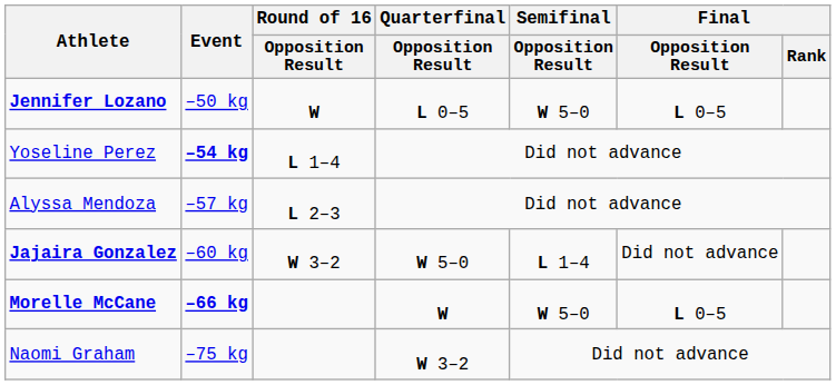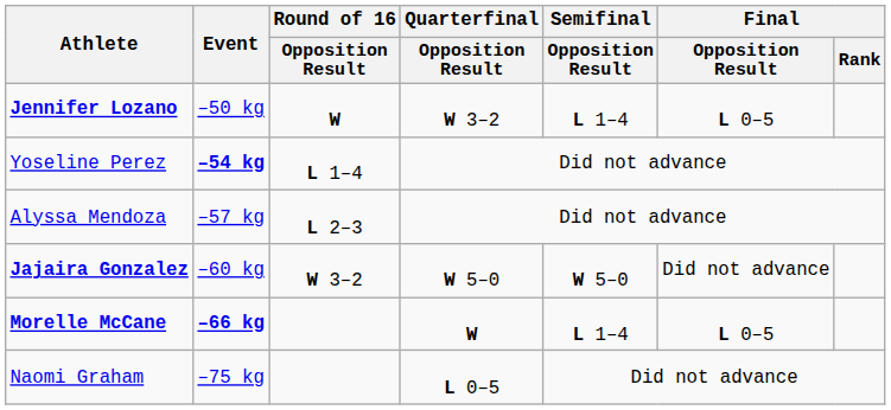 <table class=wikitable style=font-size:90%;text-align:center>
 <tr>
 <th rowspan=2>Athlete</th>
 <th rowspan=2>Event</th>
 <th>Round of 16</th>
 <th>Quarterfinal</th>
 <th>Semifinal</th>
 <th colspan=2>Final</th>
 </tr>
 <tr style=font-size:95%>
 <th>Opposition<br>Result</th>
 <th>Opposition<br>Result</th>
 <th>Opposition<br>Result</th>
 <th>Opposition<br>Result</th>
 <th>Rank</th>
 </tr>
 <tr>
 <td align=left><strong><a href='#'>Jennifer Lozano</a></strong></td>
 <td align=left><a href='#'>–50 kg</a></td>
 <td><br><strong>W</strong> </td>
-<td><br><strong>L</strong> 0–5</td>
-<td><br><strong>W</strong> 5–0</td>
+<td><br><strong>W</strong> 3–2</td>
+<td><br><strong>L</strong> 1–4</td>
 <td><br><strong>L</strong> 0–5</td>
 <td></td>
 </tr>
 <tr>
 <td align=left><a href='#'>Yoseline Perez</a></td>
 <td align=left><strong><a href='#'>–54 kg</a></strong></td>
 <td><br><strong>L</strong> 1–4</td>
 <td colspan=4>Did not advance</td>
 </tr>
 <tr>
 <td align=left><a href='#'>Alyssa Mendoza</a></td>
 <td align=left><a href='#'>–57 kg</a></td>
 <td><br><strong>L</strong> 2–3</td>
 <td colspan=4>Did not advance</td>
 </tr>
 <tr>
 <td align=left><strong><a href='#'>Jajaira Gonzalez</a></strong></td>
 <td align=left><a href='#'>–60 kg</a></td>
 <td><br><strong>W</strong> 3–2</td>
 <td><br><strong>W</strong> 5–0</td>
-<td><br><strong>L</strong> 1–4</td>
+<td><br><strong>W</strong> 5–0</td>
 <td>Did not advance</td>
 <td></td>
 </tr>
 <tr>
 <td align=left><strong><a href='#'>Morelle McCane</a></strong></td>
 <td align=left><strong><a href='#'>–66 kg</a></strong></td>
 <td></td>
 <td><br><strong>W</strong> </td>
-<td><br><strong>W</strong> 5–0</td>
+<td><br><strong>L</strong> 1–4</td>
 <td><br><strong>L</strong> 0–5</td>
 <td></td>
 </tr>
 <tr>
 <td align=left><a href='#'>Naomi Graham</a></td>
 <td align=left><a href='#'>–75 kg</a></td>
 <td></td>
-<td><br><strong>W</strong> 3–2</td>
+<td><br><strong>L</strong> 0–5</td>
 <td colspan=3>Did not advance</td>
 </tr>
 </table>
